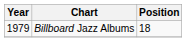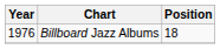 <table class="wikitable">
 <tr>
 <th>Year</th>
 <th>Chart</th>
 <th>Position</th>
 </tr>
 <tr>
-<td>1979</td>
+<td>1976</td>
 <td><em>Billboard</em> Jazz Albums</td>
 <td>18</td>
 </tr>
 <tr>
 </tr>
 </table>
